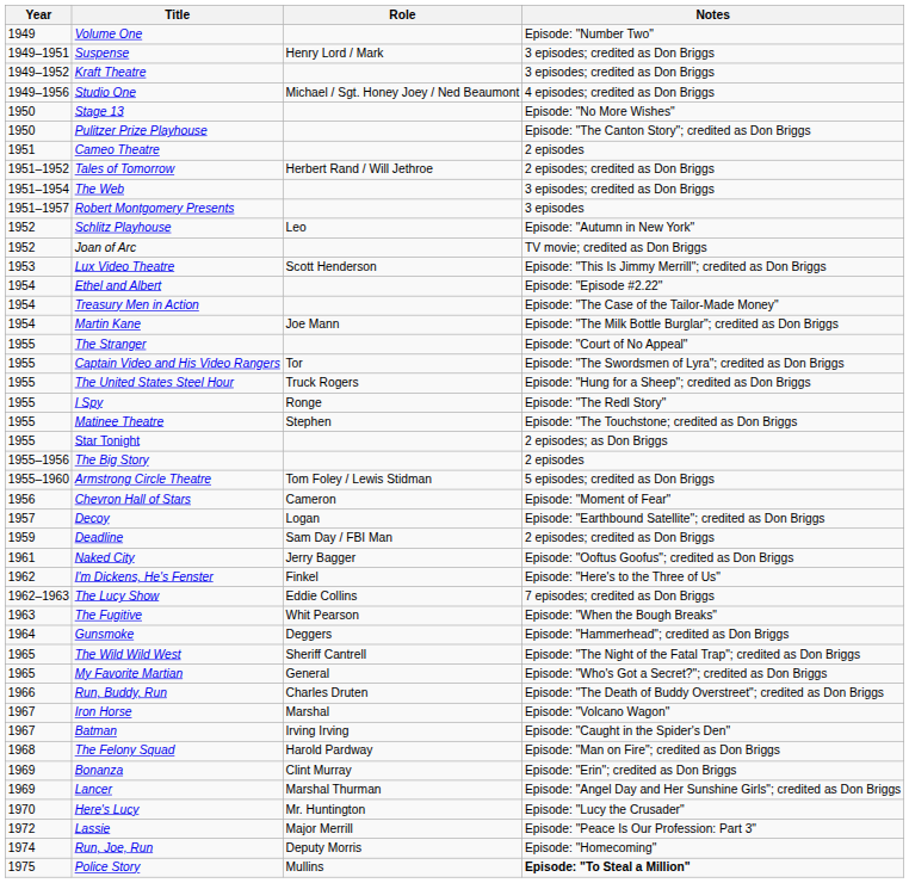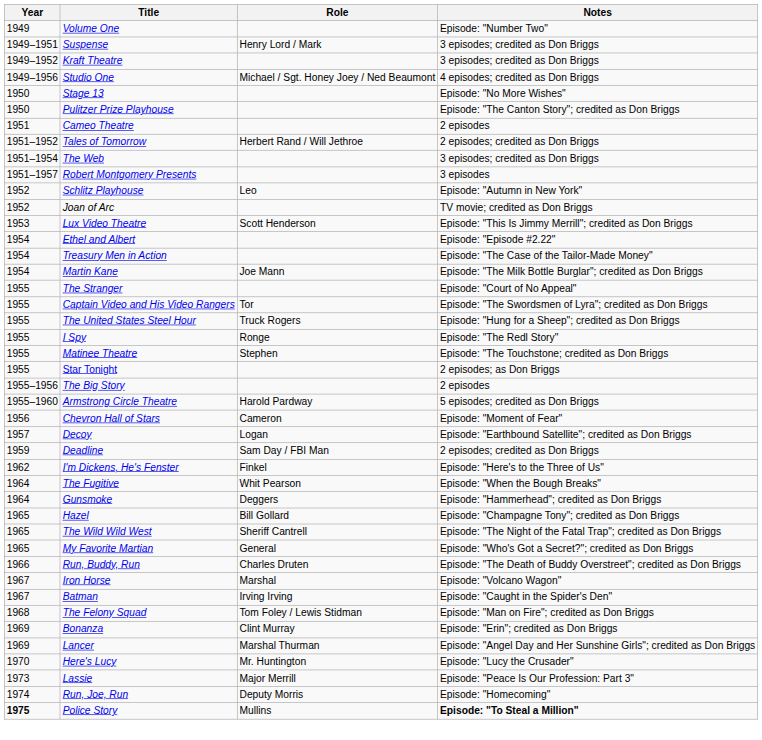 <table class="wikitable sortable">
 <tr>
 <th>Year</th>
 <th>Title</th>
 <th>Role</th>
 <th>Notes</th>
 </tr>
 <tr>
 <td>1949</td>
 <td><em><a href='#'>Volume One</a></em></td>
 <td></td>
 <td>Episode: "Number Two"</td>
 </tr>
 <tr>
 <td>1949–1951</td>
 <td><em><a href='#'>Suspense</a></em></td>
 <td>Henry Lord / Mark</td>
 <td>3 episodes; credited as Don Briggs</td>
 </tr>
 <tr>
 <td>1949–1952</td>
 <td><em><a href='#'>Kraft Theatre</a></em></td>
 <td></td>
 <td>3 episodes; credited as Don Briggs</td>
 </tr>
 <tr>
 <td>1949–1956</td>
 <td><em><a href='#'>Studio One</a></em></td>
 <td>Michael / Sgt. Honey Joey / Ned Beaumont</td>
 <td>4 episodes; credited as Don Briggs</td>
 </tr>
 <tr>
 <td>1950</td>
 <td><em><a href='#'>Stage 13</a></em></td>
 <td></td>
 <td>Episode: "No More Wishes"</td>
 </tr>
 <tr>
 <td>1950</td>
 <td><em><a href='#'>Pulitzer Prize Playhouse</a></em></td>
 <td></td>
 <td>Episode: "The Canton Story"; credited as Don Briggs</td>
 </tr>
 <tr>
 <td>1951</td>
 <td><em><a href='#'>Cameo Theatre</a></em></td>
 <td></td>
 <td>2 episodes</td>
 </tr>
 <tr>
 <td>1951–1952</td>
 <td><em><a href='#'>Tales of Tomorrow</a></em></td>
 <td>Herbert Rand / Will Jethroe</td>
 <td>2 episodes; credited as Don Briggs</td>
 </tr>
 <tr>
 <td>1951–1954</td>
 <td><em><a href='#'>The Web</a></em></td>
 <td></td>
 <td>3 episodes; credited as Don Briggs</td>
 </tr>
 <tr>
 <td>1951–1957</td>
 <td><em><a href='#'>Robert Montgomery Presents</a></em></td>
 <td></td>
 <td>3 episodes</td>
 </tr>
 <tr>
 <td>1952</td>
 <td><em><a href='#'>Schlitz Playhouse</a></em></td>
 <td>Leo</td>
 <td>Episode: "Autumn in New York"</td>
 </tr>
 <tr>
 <td>1952</td>
 <td><em>Joan of Arc</em></td>
 <td></td>
 <td>TV movie; credited as Don Briggs</td>
 </tr>
 <tr>
 <td>1953</td>
 <td><em><a href='#'>Lux Video Theatre</a></em></td>
 <td>Scott Henderson</td>
 <td>Episode: "This Is Jimmy Merrill"; credited as Don Briggs</td>
 </tr>
 <tr>
 <td>1954</td>
 <td><em><a href='#'>Ethel and Albert</a></em></td>
 <td></td>
 <td>Episode: "Episode #2.22"</td>
 </tr>
 <tr>
 <td>1954</td>
 <td><em><a href='#'>Treasury Men in Action</a></em></td>
 <td></td>
 <td>Episode: "The Case of the Tailor-Made Money"</td>
 </tr>
 <tr>
 <td>1954</td>
 <td><em><a href='#'>Martin Kane</a></em></td>
 <td>Joe Mann</td>
 <td>Episode: "The Milk Bottle Burglar"; credited as Don Briggs</td>
 </tr>
 <tr>
 <td>1955</td>
 <td><em><a href='#'>The Stranger</a></em></td>
 <td></td>
 <td>Episode: "Court of No Appeal"</td>
 </tr>
 <tr>
 <td>1955</td>
 <td><em><a href='#'>Captain Video and His Video Rangers</a></em></td>
 <td>Tor</td>
 <td>Episode: "The Swordsmen of Lyra"; credited as Don Briggs</td>
 </tr>
 <tr>
 <td>1955</td>
 <td><em><a href='#'>The United States Steel Hour</a></em></td>
 <td>Truck Rogers</td>
 <td>Episode: "Hung for a Sheep"; credited as Don Briggs</td>
 </tr>
 <tr>
 <td>1955</td>
 <td><em><a href='#'>I Spy</a></em></td>
 <td>Ronge</td>
 <td>Episode: "The Redl Story"</td>
 </tr>
 <tr>
 <td>1955</td>
 <td><em><a href='#'>Matinee Theatre</a></em></td>
 <td>Stephen</td>
 <td>Episode: "The Touchstone; credited as Don Briggs</td>
 </tr>
 <tr>
 <td>1955</td>
 <td><a href='#'>Star Tonight</a></td>
 <td></td>
 <td>2 episodes; as Don Briggs</td>
 </tr>
 <tr>
 <td>1955–1956</td>
 <td><em><a href='#'>The Big Story</a></em></td>
 <td></td>
 <td>2 episodes</td>
 </tr>
 <tr>
 <td>1955–1960</td>
 <td><em><a href='#'>Armstrong Circle Theatre</a></em></td>
-<td>Tom Foley / Lewis Stidman</td>
+<td>Harold Pardway</td>
 <td>5 episodes; credited as Don Briggs</td>
 </tr>
 <tr>
 <td>1956</td>
 <td><em><a href='#'>Chevron Hall of Stars</a></em></td>
 <td>Cameron</td>
 <td>Episode: "Moment of Fear"</td>
 </tr>
 <tr>
 <td>1957</td>
 <td><em><a href='#'>Decoy</a></em></td>
 <td>Logan</td>
 <td>Episode: "Earthbound Satellite"; credited as Don Briggs</td>
 </tr>
 <tr>
 <td>1959</td>
 <td><em><a href='#'>Deadline</a></em></td>
 <td>Sam Day / FBI Man</td>
 <td>2 episodes; credited as Don Briggs</td>
 </tr>
 <tr>
-<td>1961</td>
-<td><em><a href='#'>Naked City</a></em></td>
-<td>Jerry Bagger</td>
-<td>Episode: "Ooftus Goofus"; credited as Don Briggs</td>
-</tr>
-<tr>
 <td>1962</td>
 <td><em><a href='#'>I'm Dickens, He's Fenster</a></em></td>
 <td>Finkel</td>
 <td>Episode: "Here's to the Three of Us"</td>
 </tr>
 <tr>
-<td>1962–1963</td>
-<td><em><a href='#'>The Lucy Show</a></em></td>
-<td>Eddie Collins</td>
-<td>7 episodes; credited as Don Briggs</td>
-</tr>
-<tr>
-<td>1963</td>
+<td>1964</td>
 <td><em><a href='#'>The Fugitive</a></em></td>
 <td>Whit Pearson</td>
 <td>Episode: "When the Bough Breaks"</td>
 </tr>
 <tr>
 <td>1964</td>
 <td><em><a href='#'>Gunsmoke</a></em></td>
 <td>Deggers</td>
 <td>Episode: "Hammerhead"; credited as Don Briggs</td>
+</tr>
+<tr>
+<td>1965</td>
+<td><em><a href='#'>Hazel</a></em></td>
+<td>Bill Gollard</td>
+<td>Episode: "Champagne Tony"; credited as Don Briggs</td>
 </tr>
 <tr>
 <td>1965</td>
 <td><em><a href='#'>The Wild Wild West</a></em></td>
 <td>Sheriff Cantrell</td>
 <td>Episode: "The Night of the Fatal Trap"; credited as Don Briggs</td>
 </tr>
 <tr>
 <td>1965</td>
 <td><em><a href='#'>My Favorite Martian</a></em></td>
 <td>General</td>
 <td>Episode: "Who's Got a Secret?"; credited as Don Briggs</td>
 </tr>
 <tr>
 <td>1966</td>
 <td><em><a href='#'>Run, Buddy, Run</a></em></td>
 <td>Charles Druten</td>
 <td>Episode: "The Death of Buddy Overstreet"; credited as Don Briggs</td>
 </tr>
 <tr>
 <td>1967</td>
 <td><em><a href='#'>Iron Horse</a></em></td>
 <td>Marshal</td>
 <td>Episode: "Volcano Wagon"</td>
 </tr>
 <tr>
 <td>1967</td>
 <td><em><a href='#'>Batman</a></em></td>
 <td>Irving Irving</td>
 <td>Episode: "Caught in the Spider's Den"</td>
 </tr>
 <tr>
 <td>1968</td>
 <td><em><a href='#'>The Felony Squad</a></em></td>
-<td>Harold Pardway</td>
+<td>Tom Foley / Lewis Stidman</td>
 <td>Episode: "Man on Fire"; credited as Don Briggs</td>
 </tr>
 <tr>
 <td>1969</td>
 <td><em><a href='#'>Bonanza</a></em></td>
 <td>Clint Murray</td>
 <td>Episode: "Erin"; credited as Don Briggs</td>
 </tr>
 <tr>
 <td>1969</td>
 <td><em><a href='#'>Lancer</a></em></td>
 <td>Marshal Thurman</td>
 <td>Episode: "Angel Day and Her Sunshine Girls"; credited as Don Briggs</td>
 </tr>
 <tr>
 <td>1970</td>
 <td><em><a href='#'>Here's Lucy</a></em></td>
 <td>Mr. Huntington</td>
 <td>Episode: "Lucy the Crusader"</td>
 </tr>
 <tr>
-<td>1972</td>
+<td>1973</td>
 <td><em><a href='#'>Lassie</a></em></td>
 <td>Major Merrill</td>
 <td>Episode: "Peace Is Our Profession: Part 3"</td>
 </tr>
 <tr>
 <td>1974</td>
 <td><em><a href='#'>Run, Joe, Run</a></em></td>
 <td>Deputy Morris</td>
 <td>Episode: "Homecoming"</td>
 </tr>
 <tr>
-<td>1975</td>
+<td><strong>1975</strong></td>
 <td><em><a href='#'>Police Story</a></em></td>
 <td>Mullins</td>
 <td><strong>Episode: "To Steal a Million"</strong></td>
 </tr>
 </table>
